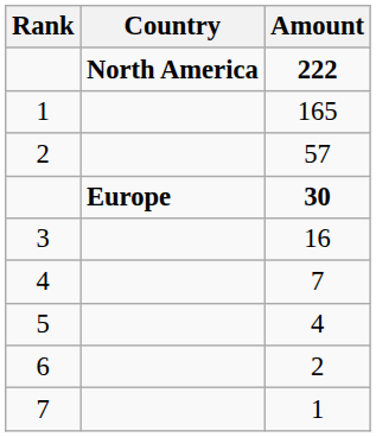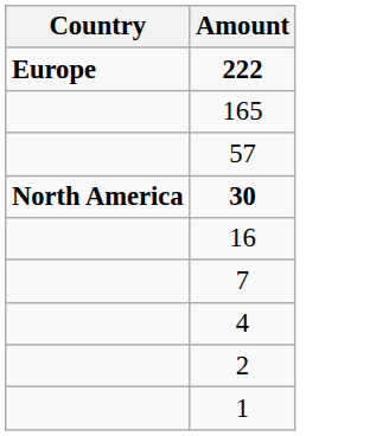 <table class="wikitable" style="text-align: center;">
 <tr>
-<th>Rank</th>
 <th>Country</th>
 <th>Amount</th>
 </tr>
 <tr>
-<td></td>
-<td style="text-align: left;"><strong>North America</strong></td>
+<td style="text-align: left;"><strong>Europe</strong></td>
 <td><strong>222</strong></td>
 </tr>
 <tr>
-<td>1</td>
 <td style="text-align: left;"></td>
 <td>165</td>
 </tr>
 <tr>
-<td>2</td>
 <td style="text-align: left;"></td>
 <td>57</td>
 </tr>
 <tr>
-<td></td>
-<td style="text-align: left;"><strong>Europe</strong></td>
+<td style="text-align: left;"><strong>North America</strong></td>
 <td><strong>30</strong></td>
 </tr>
 <tr>
-<td>3</td>
 <td style="text-align: left;"></td>
 <td>16</td>
 </tr>
 <tr>
-<td>4</td>
 <td style="text-align: left;"></td>
 <td>7</td>
 </tr>
 <tr>
-<td>5</td>
 <td style="text-align: left;"></td>
 <td>4</td>
 </tr>
 <tr>
-<td>6</td>
 <td style="text-align: left;"></td>
 <td>2</td>
 </tr>
 <tr>
-<td>7</td>
 <td style="text-align: left;"></td>
 <td>1</td>
 </tr>
 </table>
